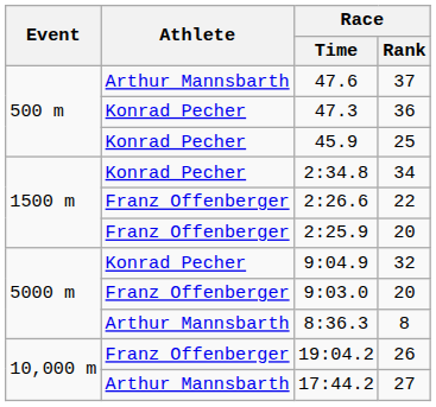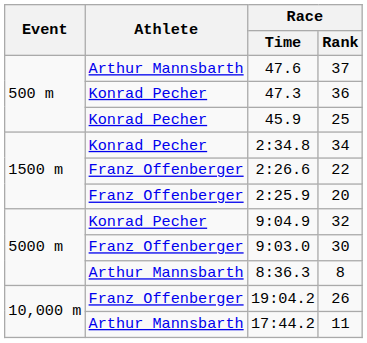 <table class="wikitable" border="1" style="font-size:90%">
 <tr>
 <th rowspan=2>Event</th>
 <th rowspan=2>Athlete</th>
 <th colspan=2>Race</th>
 </tr>
 <tr>
 <th>Time</th>
 <th>Rank</th>
 </tr>
 <tr>
 <td rowspan=3>500 m</td>
 <td><a href='#'>Arthur Mannsbarth</a></td>
 <td align=center>47.6</td>
 <td align=center>37</td>
 </tr>
 <tr>
 <td><a href='#'>Konrad Pecher</a></td>
 <td align=center>47.3</td>
 <td align=center>36</td>
 </tr>
 <tr>
 <td><a href='#'>Konrad Pecher</a></td>
 <td align=center>45.9</td>
 <td align=center>25</td>
 </tr>
 <tr>
 <td rowspan=3>1500 m</td>
 <td><a href='#'>Konrad Pecher</a></td>
 <td align=center>2:34.8</td>
 <td align=center>34</td>
 </tr>
 <tr>
 <td><a href='#'>Franz Offenberger</a></td>
 <td align=center>2:26.6</td>
 <td align=center>22</td>
 </tr>
 <tr>
 <td><a href='#'>Franz Offenberger</a></td>
 <td align=center>2:25.9</td>
 <td align=center>20</td>
 </tr>
 <tr>
 <td rowspan=3>5000 m</td>
 <td><a href='#'>Konrad Pecher</a></td>
 <td align=center>9:04.9</td>
 <td align=center>32</td>
 </tr>
 <tr>
 <td><a href='#'>Franz Offenberger</a></td>
 <td align=center>9:03.0</td>
-<td align=center>20</td>
+<td align=center>30</td>
 </tr>
 <tr>
 <td><a href='#'>Arthur Mannsbarth</a></td>
 <td align=center>8:36.3</td>
 <td align=center>8</td>
 </tr>
 <tr>
 <td rowspan=2>10,000 m</td>
 <td><a href='#'>Franz Offenberger</a></td>
 <td align=center>19:04.2</td>
 <td align=center>26</td>
 </tr>
 <tr>
 <td><a href='#'>Arthur Mannsbarth</a></td>
 <td align=center>17:44.2</td>
-<td align=center>27</td>
+<td align=center>11</td>
 </tr>
 </table>
